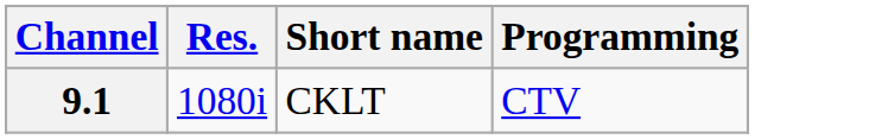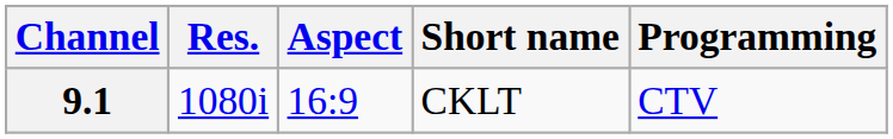 <table class="wikitable">
 <tr>
 <th><a href='#'>Channel</a></th>
 <th><a href='#'>Res.</a></th>
+<th><a href='#'>Aspect</a></th>
 <th>Short name</th>
 <th>Programming</th>
 </tr>
 <tr>
 <th scope = "row">9.1</th>
 <td><a href='#'>1080i</a></td>
+<td><a href='#'>16:9</a></td>
 <td>CKLT</td>
 <td><a href='#'>CTV</a></td>
 </tr>
 </table>
